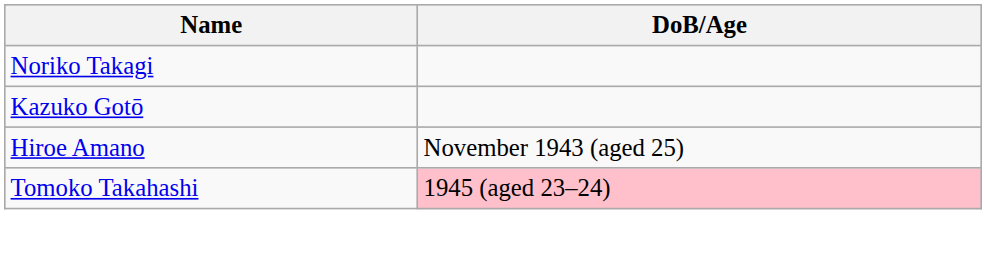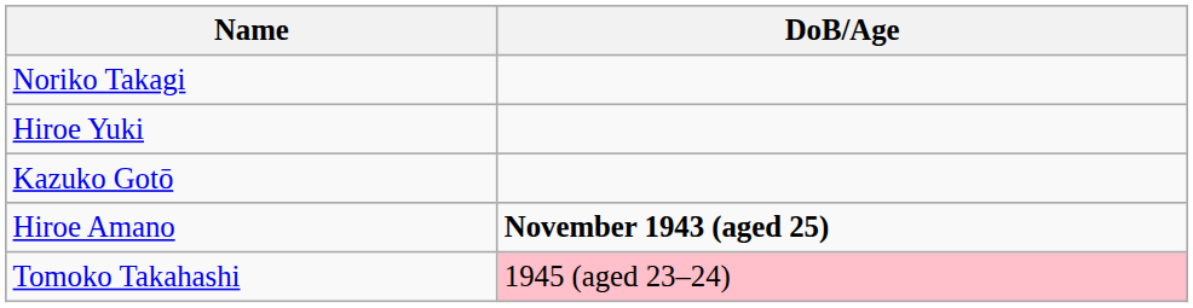 <table class="wikitable" style="width:600px; font-size:95%;">
 <tr>
 <th align="left">Name</th>
 <th align="left">DoB/Age</th>
 </tr>
 <tr>
 <td align="left"><a href='#'>Noriko Takagi</a></td>
 <td align="left"></td>
 </tr>
 <tr>
+<td align="left"><a href='#'>Hiroe Yuki</a></td>
+<td align="left"></td>
+</tr>
+<tr>
 <td align="left"><a href='#'>Kazuko Gotō</a></td>
 <td align="left"></td>
 </tr>
 <tr>
 <td align="left"><a href='#'>Hiroe Amano</a></td>
-<td align="left">November 1943 (aged 25)</td>
+<td align="left"><strong>November 1943 (aged 25)</strong></td>
 </tr>
 <tr>
 <td align="left"><a href='#'>Tomoko Takahashi</a></td>
 <td align="left" style="background: pink;">1945 (aged 23–24)</td>
 </tr>
 </table>
